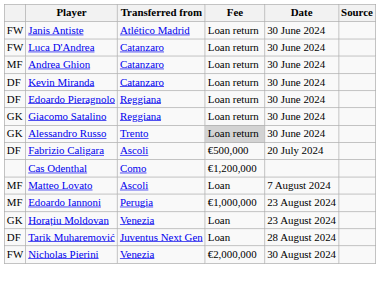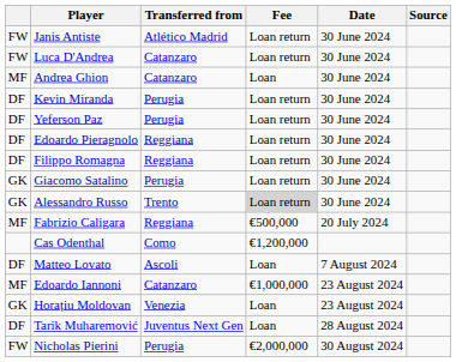 <table class="wikitable plainrowheaders">
 <tr>
 <th></th>
 <th scope="col">Player</th>
 <th>Transferred from</th>
 <th style="width: 80px;">Fee</th>
 <th scope="col">Date</th>
 <th scope="col">Source</th>
 </tr>
 <tr>
 <td>FW</td>
 <td> <a href='#'>Janis Antiste</a></td>
 <td> <a href='#'>Atlético Madrid</a></td>
 <td>Loan return</td>
 <td>30 June 2024</td>
 <td></td>
 </tr>
 <tr>
 <td>FW</td>
 <td> <a href='#'>Luca D'Andrea</a></td>
 <td> <a href='#'>Catanzaro</a></td>
 <td>Loan return</td>
 <td>30 June 2024</td>
 <td></td>
 </tr>
 <tr>
 <td>MF</td>
 <td> <a href='#'>Andrea Ghion</a></td>
 <td> <a href='#'>Catanzaro</a></td>
+<td>Loan</td>
+<td>30 June 2024</td>
+<td></td>
+</tr>
+<tr>
+<td>DF</td>
+<td> <a href='#'>Kevin Miranda</a></td>
+<td> <a href='#'>Perugia</a></td>
 <td>Loan return</td>
 <td>30 June 2024</td>
 <td></td>
 </tr>
 <tr>
 <td>DF</td>
-<td> <a href='#'>Kevin Miranda</a></td>
-<td> <a href='#'>Catanzaro</a></td>
+<td> <a href='#'>Yeferson Paz</a></td>
+<td> <a href='#'>Perugia</a></td>
 <td>Loan return</td>
 <td>30 June 2024</td>
 <td></td>
 </tr>
 <tr>
 <td>DF</td>
 <td> <a href='#'>Edoardo Pieragnolo</a></td>
 <td> <a href='#'>Reggiana</a></td>
 <td>Loan return</td>
 <td>30 June 2024</td>
 <td></td>
 </tr>
 <tr>
+<td>DF</td>
+<td> <a href='#'>Filippo Romagna</a></td>
+<td> <a href='#'>Reggiana</a></td>
+<td>Loan return</td>
+<td>30 June 2024</td>
+<td></td>
+</tr>
+<tr>
 <td>GK</td>
 <td> <a href='#'>Giacomo Satalino</a></td>
-<td> <a href='#'>Reggiana</a></td>
+<td> <a href='#'>Perugia</a></td>
 <td>Loan return</td>
 <td>30 June 2024</td>
 <td></td>
 </tr>
 <tr>
 <td>GK</td>
 <td> <a href='#'>Alessandro Russo</a></td>
 <td> <a href='#'>Trento</a></td>
 <td style="background: lightgrey;">Loan return</td>
 <td>30 June 2024</td>
 <td></td>
 </tr>
 <tr>
-<td>DF</td>
+<td>MF</td>
 <td> <a href='#'>Fabrizio Caligara</a></td>
-<td> <a href='#'>Ascoli</a></td>
+<td> <a href='#'>Reggiana</a></td>
 <td>€500,000</td>
 <td>20 July 2024</td>
 <td></td>
 </tr>
 <tr>
 <td align="center"></td>
 <td> <a href='#'>Cas Odenthal</a></td>
 <td> <a href='#'>Como</a></td>
 <td>€1,200,000</td>
 <td></td>
 <td></td>
 </tr>
 <tr>
-<td>MF</td>
+<td>DF</td>
 <td> <a href='#'>Matteo Lovato</a></td>
 <td> <a href='#'>Ascoli</a></td>
 <td>Loan</td>
 <td>7 August 2024</td>
 <td></td>
 </tr>
 <tr>
 <td>MF</td>
 <td> <a href='#'>Edoardo Iannoni</a></td>
-<td> <a href='#'>Perugia</a></td>
+<td> <a href='#'>Catanzaro</a></td>
 <td>€1,000,000</td>
 <td>23 August 2024</td>
 <td></td>
 </tr>
 <tr>
 <td>GK</td>
 <td> <a href='#'>Horațiu Moldovan</a></td>
 <td> <a href='#'>Venezia</a></td>
 <td>Loan</td>
 <td>23 August 2024</td>
 <td></td>
 </tr>
 <tr>
 <td>DF</td>
 <td> <a href='#'>Tarik Muharemović</a></td>
 <td> <a href='#'>Juventus Next Gen</a></td>
 <td>Loan</td>
 <td>28 August 2024</td>
 <td></td>
 </tr>
 <tr>
 <td>FW</td>
 <td> <a href='#'>Nicholas Pierini</a></td>
-<td> <a href='#'>Venezia</a></td>
+<td> <a href='#'>Perugia</a></td>
 <td>€2,000,000</td>
 <td>30 August 2024</td>
 <td></td>
 </tr>
 </table>
